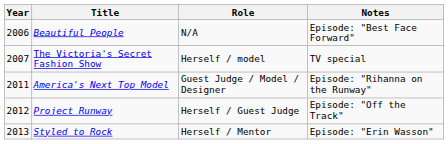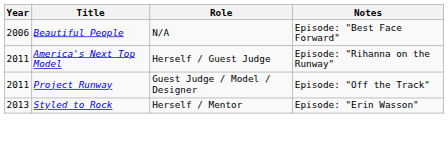 <table class="wikitable">
 <tr>
 <th>Year</th>
 <th>Title</th>
 <th>Role</th>
 <th>Notes</th>
 </tr>
 <tr>
 <td>2006</td>
 <td><em><a href='#'>Beautiful People</a></em></td>
 <td>N/A</td>
 <td>Episode: "Best Face Forward"</td>
 </tr>
 <tr>
-<td>2007</td>
-<td><a href='#'>The Victoria's Secret Fashion Show</a></td>
-<td>Herself / model</td>
-<td>TV special</td>
+<td>2011</td>
+<td><em><a href='#'>America's Next Top Model</a></em></td>
+<td>Herself / Guest Judge</td>
+<td>Episode: "Rihanna on the Runway"</td>
 </tr>
 <tr>
 <td>2011</td>
-<td><em><a href='#'>America's Next Top Model</a></em></td>
+<td><em><a href='#'>Project Runway</a></em></td>
 <td>Guest Judge / Model / Designer</td>
-<td>Episode: "Rihanna on the Runway"</td>
-</tr>
-<tr>
-<td>2012</td>
-<td><em><a href='#'>Project Runway</a></em></td>
-<td>Herself / Guest Judge</td>
 <td>Episode: "Off the Track"</td>
 </tr>
 <tr>
 <td>2013</td>
 <td><em><a href='#'>Styled to Rock</a></em></td>
 <td>Herself / Mentor</td>
 <td>Episode: "Erin Wasson"</td>
 </tr>
 </table>
